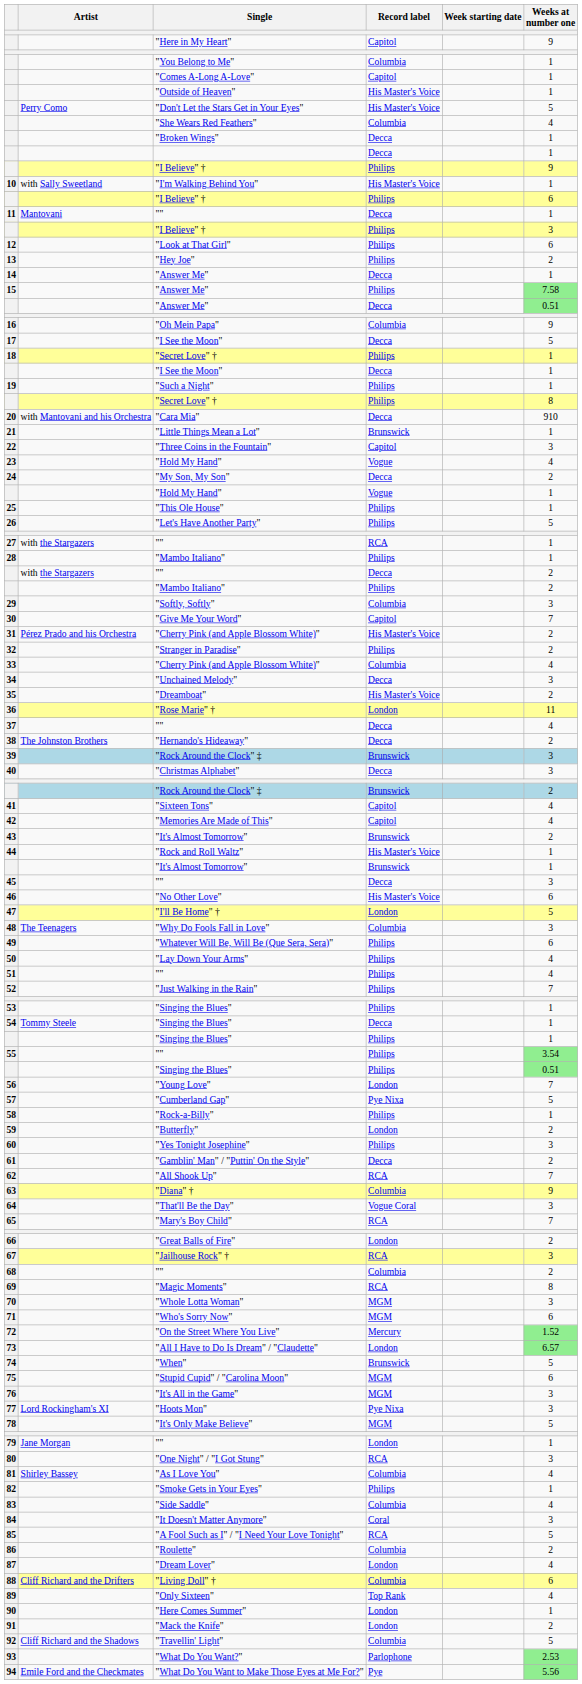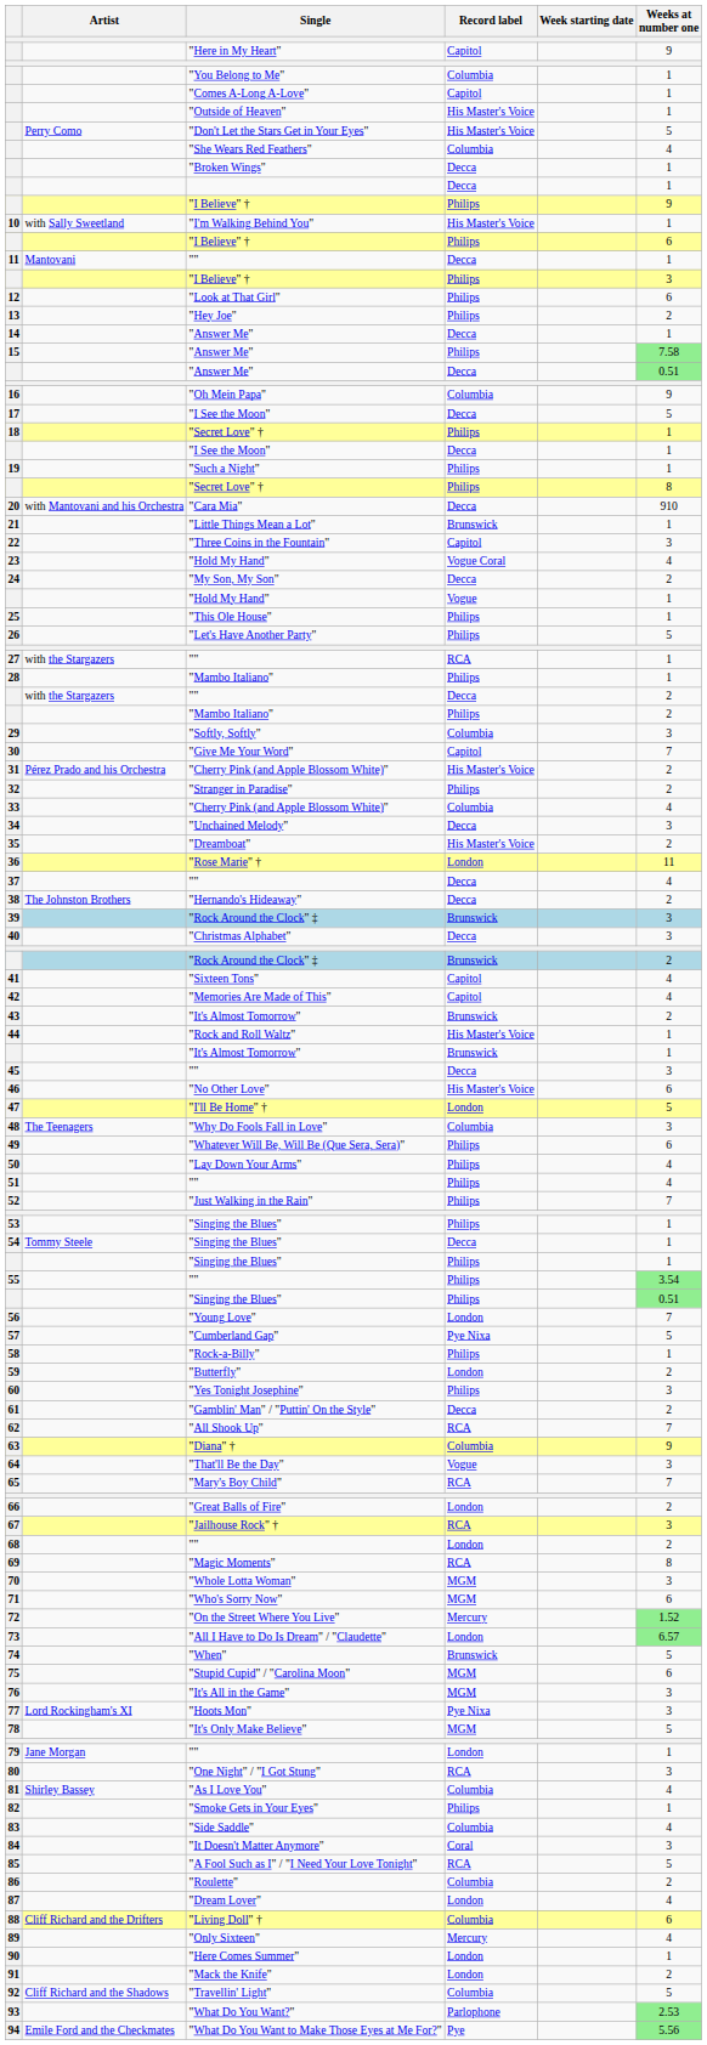 <table class="wikitable plainrowheaders sortable">
 <tr>
 <th scope=col></th>
 <th scope=col>Artist</th>
 <th scope=col>Single</th>
 <th scope=col>Record label</th>
 <th scope=col>Week starting date</th>
 <th scope=col>Weeks at<br>number one</th>
 </tr>
 <tr class="unsortable">
 <th scope=row style="text-align:center;" colspan=6></th>
 </tr>
 <tr>
 <th scope=row style="text-align:center;"></th>
 <td></td>
 <td>"<a href='#'>Here in My Heart</a>"</td>
 <td><a href='#'>Capitol</a></td>
 <td></td>
 <td align="center">9</td>
 </tr>
 <tr class="unsortable">
 <th scope=row style="text-align:center;" colspan=6></th>
 </tr>
 <tr>
 <th scope=row style="text-align:center;"></th>
 <td></td>
 <td>"<a href='#'>You Belong to Me</a>"</td>
 <td><a href='#'>Columbia</a></td>
 <td></td>
 <td align="center">1</td>
 </tr>
 <tr>
 <th scope=row style="text-align:center;"></th>
 <td></td>
 <td>"<a href='#'>Comes A-Long A-Love</a>"</td>
 <td><a href='#'>Capitol</a></td>
 <td></td>
 <td align="center">1</td>
 </tr>
 <tr>
 <th scope=row style="text-align:center;"></th>
 <td></td>
 <td>"<a href='#'>Outside of Heaven</a>"</td>
 <td><a href='#'>His Master's Voice</a></td>
 <td></td>
 <td align="center">1</td>
 </tr>
 <tr>
 <th scope=row style="text-align:center;"></th>
 <td><a href='#'>Perry Como</a></td>
 <td>"<a href='#'>Don't Let the Stars Get in Your Eyes</a>"</td>
 <td><a href='#'>His Master's Voice</a></td>
 <td></td>
 <td align="center">5</td>
 </tr>
 <tr>
 <th scope=row style="text-align:center;"></th>
 <td></td>
 <td>"<a href='#'>She Wears Red Feathers</a>"</td>
 <td><a href='#'>Columbia</a></td>
 <td></td>
 <td align="center">4</td>
 </tr>
 <tr>
 <th scope=row style="text-align:center;"></th>
 <td></td>
 <td>"<a href='#'>Broken Wings</a>"</td>
 <td><a href='#'>Decca</a></td>
 <td></td>
 <td align="center">1</td>
 </tr>
 <tr>
 <th scope=row style="text-align:center;"></th>
 <td></td>
 <td></td>
 <td><a href='#'>Decca</a></td>
 <td></td>
 <td align="center">1</td>
 </tr>
 <tr bgcolor=#FFFF99>
 <th scope=row style="text-align:center;"></th>
 <td></td>
 <td>"<a href='#'>I Believe</a>" †</td>
 <td><a href='#'>Philips</a></td>
 <td></td>
 <td align="center">9</td>
 </tr>
 <tr>
 <th scope=row style="text-align:center;">10</th>
 <td> with <a href='#'>Sally Sweetland</a></td>
 <td>"<a href='#'>I'm Walking Behind You</a>"</td>
 <td><a href='#'>His Master's Voice</a></td>
 <td></td>
 <td align="center">1</td>
 </tr>
 <tr bgcolor=#FFFF99>
 <th scope=row style="text-align:center;"></th>
 <td></td>
 <td>"<a href='#'>I Believe</a>" †</td>
 <td><a href='#'>Philips</a></td>
 <td></td>
 <td align="center">6</td>
 </tr>
 <tr>
 <th scope=row style="text-align:center;">11</th>
 <td><a href='#'>Mantovani</a></td>
 <td>""</td>
 <td><a href='#'>Decca</a></td>
 <td></td>
 <td align="center">1</td>
 </tr>
 <tr bgcolor=#FFFF99>
 <th scope=row style="text-align:center;"></th>
 <td></td>
 <td>"<a href='#'>I Believe</a>" †</td>
 <td><a href='#'>Philips</a></td>
 <td></td>
 <td align="center">3</td>
 </tr>
 <tr>
 <th scope=row style="text-align:center;">12</th>
 <td></td>
 <td>"<a href='#'>Look at That Girl</a>"</td>
 <td><a href='#'>Philips</a></td>
 <td></td>
 <td align="center">6</td>
 </tr>
 <tr>
 <th scope=row style="text-align:center;">13</th>
 <td></td>
 <td>"<a href='#'>Hey Joe</a>"</td>
 <td><a href='#'>Philips</a></td>
 <td></td>
 <td align="center">2</td>
 </tr>
 <tr>
 <th scope=row style="text-align:center;">14</th>
 <td></td>
 <td>"<a href='#'>Answer Me</a>"</td>
 <td><a href='#'>Decca</a></td>
 <td></td>
 <td align="center">1</td>
 </tr>
 <tr>
 <th scope=row style="text-align:center;">15</th>
 <td></td>
 <td>"<a href='#'>Answer Me</a>"</td>
 <td><a href='#'>Philips</a></td>
 <td></td>
 <td align="center" bgcolor="lightgreen"><span>7.5</span>8</td>
 </tr>
 <tr>
 <th scope=row style="text-align:center;"></th>
 <td></td>
 <td>"<a href='#'>Answer Me</a>"</td>
 <td><a href='#'>Decca</a></td>
 <td></td>
 <td align="center" bgcolor="lightgreen"><span>0.5</span>1</td>
 </tr>
 <tr class="unsortable">
 <th scope=row style="text-align:center;" colspan=6></th>
 </tr>
 <tr>
 <th scope=row style="text-align:center;">16</th>
 <td></td>
 <td>"<a href='#'>Oh Mein Papa</a>"</td>
 <td><a href='#'>Columbia</a></td>
 <td></td>
 <td align="center">9</td>
 </tr>
 <tr>
 <th scope=row style="text-align:center;">17</th>
 <td></td>
 <td>"<a href='#'>I See the Moon</a>"</td>
 <td><a href='#'>Decca</a></td>
 <td></td>
 <td align="center">5</td>
 </tr>
 <tr bgcolor=#FFFF99>
 <th scope=row style="text-align:center;">18</th>
 <td></td>
 <td>"<a href='#'>Secret Love</a>" †</td>
 <td><a href='#'>Philips</a></td>
 <td></td>
 <td align="center">1</td>
 </tr>
 <tr>
 <th scope=row style="text-align:center;"></th>
 <td></td>
 <td>"<a href='#'>I See the Moon</a>"</td>
 <td><a href='#'>Decca</a></td>
 <td></td>
 <td align="center">1</td>
 </tr>
 <tr>
 <th scope=row style="text-align:center;">19</th>
 <td></td>
 <td>"<a href='#'>Such a Night</a>"</td>
 <td><a href='#'>Philips</a></td>
 <td></td>
 <td align="center">1</td>
 </tr>
 <tr bgcolor=#FFFF99>
 <th scope=row style="text-align:center;"></th>
 <td></td>
 <td>"<a href='#'>Secret Love</a>" †</td>
 <td><a href='#'>Philips</a></td>
 <td></td>
 <td align="center">8</td>
 </tr>
 <tr>
 <th scope=row style="text-align:center;">20</th>
 <td> with <a href='#'>Mantovani and his Orchestra</a></td>
 <td>"<a href='#'>Cara Mia</a>"</td>
 <td><a href='#'>Decca</a></td>
 <td></td>
 <td align="center"><span>9</span>10</td>
 </tr>
 <tr>
 <th scope=row style="text-align:center;">21</th>
 <td></td>
 <td>"<a href='#'>Little Things Mean a Lot</a>"</td>
 <td><a href='#'>Brunswick</a></td>
 <td></td>
 <td align="center">1</td>
 </tr>
 <tr>
 <th scope=row style="text-align:center;">22</th>
 <td></td>
 <td>"<a href='#'>Three Coins in the Fountain</a>"</td>
 <td><a href='#'>Capitol</a></td>
 <td></td>
 <td align="center">3</td>
 </tr>
 <tr>
 <th scope=row style="text-align:center;">23</th>
 <td></td>
 <td>"<a href='#'>Hold My Hand</a>"</td>
-<td><a href='#'>Vogue</a></td>
+<td><a href='#'>Vogue Coral</a></td>
 <td></td>
 <td align="center">4</td>
 </tr>
 <tr>
 <th scope=row style="text-align:center;">24</th>
 <td></td>
 <td>"<a href='#'>My Son, My Son</a>"</td>
 <td><a href='#'>Decca</a></td>
 <td></td>
 <td align="center">2</td>
 </tr>
 <tr>
 <th scope=row style="text-align:center;"></th>
 <td></td>
 <td>"<a href='#'>Hold My Hand</a>"</td>
 <td><a href='#'>Vogue</a></td>
 <td></td>
 <td align="center">1</td>
 </tr>
 <tr>
 <th scope=row style="text-align:center;">25</th>
 <td></td>
 <td>"<a href='#'>This Ole House</a>"</td>
 <td><a href='#'>Philips</a></td>
 <td></td>
 <td align="center">1</td>
 </tr>
 <tr>
 <th scope=row style="text-align:center;">26</th>
 <td></td>
 <td>"<a href='#'>Let's Have Another Party</a>"</td>
 <td><a href='#'>Philips</a></td>
 <td></td>
 <td align="center">5</td>
 </tr>
 <tr class="unsortable">
 <th scope=row style="text-align:center;" colspan=6></th>
 </tr>
 <tr>
 <th scope=row style="text-align:center;">27</th>
 <td> with <a href='#'>the Stargazers</a></td>
 <td>""</td>
 <td><a href='#'>RCA</a></td>
 <td></td>
 <td align="center">1</td>
 </tr>
 <tr>
 <th scope=row style="text-align:center;">28</th>
 <td></td>
 <td>"<a href='#'>Mambo Italiano</a>"</td>
 <td><a href='#'>Philips</a></td>
 <td></td>
 <td align="center">1</td>
 </tr>
 <tr>
 <th scope=row style="text-align:center;"></th>
 <td> with <a href='#'>the Stargazers</a></td>
 <td>""</td>
 <td><a href='#'>Decca</a></td>
 <td></td>
 <td align="center">2</td>
 </tr>
 <tr>
 <th scope=row style="text-align:center;"></th>
 <td></td>
 <td>"<a href='#'>Mambo Italiano</a>"</td>
 <td><a href='#'>Philips</a></td>
 <td></td>
 <td align="center">2</td>
 </tr>
 <tr>
 <th scope=row style="text-align:center;">29</th>
 <td></td>
 <td>"<a href='#'>Softly, Softly</a>"</td>
 <td><a href='#'>Columbia</a></td>
 <td></td>
 <td align="center">3</td>
 </tr>
 <tr>
 <th scope=row style="text-align:center;">30</th>
 <td></td>
 <td>"<a href='#'>Give Me Your Word</a>"</td>
 <td><a href='#'>Capitol</a></td>
 <td></td>
 <td align="center">7</td>
 </tr>
 <tr>
 <th scope=row style="text-align:center;">31</th>
 <td><a href='#'>Pérez Prado and his Orchestra</a></td>
 <td>"<a href='#'>Cherry Pink (and Apple Blossom White)</a>"</td>
 <td><a href='#'>His Master's Voice</a></td>
 <td></td>
 <td align="center">2</td>
 </tr>
 <tr>
 <th scope=row style="text-align:center;">32</th>
 <td></td>
 <td>"<a href='#'>Stranger in Paradise</a>"</td>
 <td><a href='#'>Philips</a></td>
 <td></td>
 <td align="center">2</td>
 </tr>
 <tr>
 <th scope=row style="text-align:center;">33</th>
 <td></td>
 <td>"<a href='#'>Cherry Pink (and Apple Blossom White)</a>"</td>
 <td><a href='#'>Columbia</a></td>
 <td></td>
 <td align="center">4</td>
 </tr>
 <tr>
 <th scope=row style="text-align:center;">34</th>
 <td></td>
 <td>"<a href='#'>Unchained Melody</a>"</td>
 <td><a href='#'>Decca</a></td>
 <td></td>
 <td align="center">3</td>
 </tr>
 <tr>
 <th scope=row style="text-align:center;">35</th>
 <td></td>
 <td>"<a href='#'>Dreamboat</a>"</td>
 <td><a href='#'>His Master's Voice</a></td>
 <td></td>
 <td align="center">2</td>
 </tr>
 <tr bgcolor=#FFFF99>
 <th scope=row style="text-align:center;">36</th>
 <td></td>
 <td>"<a href='#'>Rose Marie</a>" †</td>
 <td><a href='#'>London</a></td>
 <td></td>
 <td align="center">11</td>
 </tr>
 <tr>
 <th scope=row style="text-align:center;">37</th>
 <td></td>
 <td>""</td>
 <td><a href='#'>Decca</a></td>
 <td></td>
 <td align="center">4</td>
 </tr>
 <tr>
 <th scope=row style="text-align:center;">38</th>
 <td><a href='#'>The Johnston Brothers</a></td>
 <td>"<a href='#'>Hernando's Hideaway</a>"</td>
 <td><a href='#'>Decca</a></td>
 <td></td>
 <td align="center">2</td>
 </tr>
 <tr bgcolor="lightblue">
 <th scope=row style="text-align:center;">39</th>
 <td></td>
 <td>"<a href='#'>Rock Around the Clock</a>" ‡</td>
 <td><a href='#'>Brunswick</a></td>
 <td></td>
 <td align="center">3</td>
 </tr>
 <tr>
 <th scope=row style="text-align:center;">40</th>
 <td></td>
 <td>"<a href='#'>Christmas Alphabet</a>"</td>
 <td><a href='#'>Decca</a></td>
 <td></td>
 <td align="center">3</td>
 </tr>
 <tr class="unsortable">
 <th scope=row style="text-align:center;" colspan=6></th>
 </tr>
 <tr bgcolor="lightblue">
 <th scope=row style="text-align:center;"></th>
 <td></td>
 <td>"<a href='#'>Rock Around the Clock</a>" ‡</td>
 <td><a href='#'>Brunswick</a></td>
 <td></td>
 <td align="center">2</td>
 </tr>
 <tr>
 <th scope=row style="text-align:center;">41</th>
 <td></td>
 <td>"<a href='#'>Sixteen Tons</a>"</td>
 <td><a href='#'>Capitol</a></td>
 <td></td>
 <td align="center">4</td>
 </tr>
 <tr>
 <th scope=row style="text-align:center;">42</th>
 <td></td>
 <td>"<a href='#'>Memories Are Made of This</a>"</td>
 <td><a href='#'>Capitol</a></td>
 <td></td>
 <td align="center">4</td>
 </tr>
 <tr>
 <th scope=row style="text-align:center;">43</th>
 <td></td>
 <td>"<a href='#'>It's Almost Tomorrow</a>"</td>
 <td><a href='#'>Brunswick</a></td>
 <td></td>
 <td align="center">2</td>
 </tr>
 <tr>
 <th scope=row style="text-align:center;">44</th>
 <td></td>
 <td>"<a href='#'>Rock and Roll Waltz</a>"</td>
 <td><a href='#'>His Master's Voice</a></td>
 <td></td>
 <td align="center">1</td>
 </tr>
 <tr>
 <th scope=row style="text-align:center;"></th>
 <td></td>
 <td>"<a href='#'>It's Almost Tomorrow</a>"</td>
 <td><a href='#'>Brunswick</a></td>
 <td></td>
 <td align="center">1</td>
 </tr>
 <tr>
 <th scope=row style="text-align:center;">45</th>
 <td></td>
 <td>""</td>
 <td><a href='#'>Decca</a></td>
 <td></td>
 <td align="center">3</td>
 </tr>
 <tr>
 <th scope=row style="text-align:center;">46</th>
 <td></td>
 <td>"<a href='#'>No Other Love</a>"</td>
 <td><a href='#'>His Master's Voice</a></td>
 <td></td>
 <td align="center">6</td>
 </tr>
 <tr bgcolor=#FFFF99>
 <th scope=row style="text-align:center;">47</th>
 <td></td>
 <td>"<a href='#'>I'll Be Home</a>" †</td>
 <td><a href='#'>London</a></td>
 <td></td>
 <td align="center">5</td>
 </tr>
 <tr>
 <th scope=row style="text-align:center;">48</th>
 <td><a href='#'>The Teenagers</a></td>
 <td>"<a href='#'>Why Do Fools Fall in Love</a>"</td>
 <td><a href='#'>Columbia</a></td>
 <td></td>
 <td align="center">3</td>
 </tr>
 <tr>
 <th scope=row style="text-align:center;">49</th>
 <td></td>
 <td>"<a href='#'>Whatever Will Be, Will Be (Que Sera, Sera)</a>"</td>
 <td><a href='#'>Philips</a></td>
 <td></td>
 <td align="center">6</td>
 </tr>
 <tr>
 <th scope=row style="text-align:center;">50</th>
 <td></td>
 <td>"<a href='#'>Lay Down Your Arms</a>"</td>
 <td><a href='#'>Philips</a></td>
 <td></td>
 <td align="center">4</td>
 </tr>
 <tr>
 <th scope=row style="text-align:center;">51</th>
 <td></td>
 <td>""</td>
 <td><a href='#'>Philips</a></td>
 <td></td>
 <td align="center">4</td>
 </tr>
 <tr>
 <th scope=row style="text-align:center;">52</th>
 <td></td>
 <td>"<a href='#'>Just Walking in the Rain</a>"</td>
 <td><a href='#'>Philips</a></td>
 <td></td>
 <td align="center">7</td>
 </tr>
 <tr class="unsortable">
 <th scope=row style="text-align:center;" colspan=6></th>
 </tr>
 <tr>
 <th scope=row style="text-align:center;">53</th>
 <td></td>
 <td>"<a href='#'>Singing the Blues</a>"</td>
 <td><a href='#'>Philips</a></td>
 <td></td>
 <td align="center">1</td>
 </tr>
 <tr>
 <th scope=row style="text-align:center;">54</th>
 <td><a href='#'>Tommy Steele</a></td>
 <td>"<a href='#'>Singing the Blues</a>"</td>
 <td><a href='#'>Decca</a></td>
 <td></td>
 <td align="center">1</td>
 </tr>
 <tr>
 <th scope=row style="text-align:center;"></th>
 <td></td>
 <td>"<a href='#'>Singing the Blues</a>"</td>
 <td><a href='#'>Philips</a></td>
 <td></td>
 <td align="center">1</td>
 </tr>
 <tr>
 <th scope=row style="text-align:center;">55</th>
 <td></td>
 <td>""</td>
 <td><a href='#'>Philips</a></td>
 <td></td>
 <td align="center" bgcolor="lightgreen"><span>3.5</span>4</td>
 </tr>
 <tr>
 <th scope=row style="text-align:center;"></th>
 <td></td>
 <td>"<a href='#'>Singing the Blues</a>"</td>
 <td><a href='#'>Philips</a></td>
 <td></td>
 <td align="center" bgcolor="lightgreen"><span>0.5</span>1</td>
 </tr>
 <tr>
 <th scope=row style="text-align:center;">56</th>
 <td></td>
 <td>"<a href='#'>Young Love</a>"</td>
 <td><a href='#'>London</a></td>
 <td></td>
 <td align="center">7</td>
 </tr>
 <tr>
 <th scope=row style="text-align:center;">57</th>
 <td></td>
 <td>"<a href='#'>Cumberland Gap</a>"</td>
 <td><a href='#'>Pye Nixa</a></td>
 <td></td>
 <td align="center">5</td>
 </tr>
 <tr>
 <th scope=row style="text-align:center;">58</th>
 <td></td>
 <td>"<a href='#'>Rock-a-Billy</a>"</td>
 <td><a href='#'>Philips</a></td>
 <td></td>
 <td align="center">1</td>
 </tr>
 <tr>
 <th scope=row style="text-align:center;">59</th>
 <td></td>
 <td>"<a href='#'>Butterfly</a>"</td>
 <td><a href='#'>London</a></td>
 <td></td>
 <td align="center">2</td>
 </tr>
 <tr>
 <th scope=row style="text-align:center;">60</th>
 <td></td>
 <td>"<a href='#'>Yes Tonight Josephine</a>"</td>
 <td><a href='#'>Philips</a></td>
 <td></td>
 <td align="center">3</td>
 </tr>
 <tr>
 <th scope=row style="text-align:center;">61</th>
 <td></td>
 <td>"<a href='#'>Gamblin' Man</a>" / "<a href='#'>Puttin' On the Style</a>"</td>
 <td><a href='#'>Decca</a></td>
 <td></td>
 <td align="center">2</td>
 </tr>
 <tr>
 <th scope=row style="text-align:center;">62</th>
 <td></td>
 <td>"<a href='#'>All Shook Up</a>"</td>
 <td><a href='#'>RCA</a></td>
 <td></td>
 <td align="center">7</td>
 </tr>
 <tr bgcolor=#FFFF99>
 <th scope=row style="text-align:center;">63</th>
 <td></td>
 <td>"<a href='#'>Diana</a>" †</td>
 <td><a href='#'>Columbia</a></td>
 <td></td>
 <td align="center">9</td>
 </tr>
 <tr>
 <th scope=row style="text-align:center;">64</th>
 <td></td>
 <td>"<a href='#'>That'll Be the Day</a>"</td>
-<td><a href='#'>Vogue Coral</a></td>
+<td><a href='#'>Vogue</a></td>
 <td></td>
 <td align="center">3</td>
 </tr>
 <tr>
 <th scope=row style="text-align:center;">65</th>
 <td></td>
 <td>"<a href='#'>Mary's Boy Child</a>"</td>
 <td><a href='#'>RCA</a></td>
 <td></td>
 <td align="center">7</td>
 </tr>
 <tr class="unsortable">
 <th scope=row style="text-align:center;" colspan=6></th>
 </tr>
 <tr>
 <th scope=row style="text-align:center;">66</th>
 <td></td>
 <td>"<a href='#'>Great Balls of Fire</a>"</td>
 <td><a href='#'>London</a></td>
 <td></td>
 <td align="center">2</td>
 </tr>
 <tr bgcolor=#FFFF99>
 <th scope=row style="text-align:center;">67</th>
 <td></td>
 <td>"<a href='#'>Jailhouse Rock</a>" †</td>
 <td><a href='#'>RCA</a></td>
 <td></td>
 <td align="center">3</td>
 </tr>
 <tr>
 <th scope=row style="text-align:center;">68</th>
 <td></td>
 <td>""</td>
-<td><a href='#'>Columbia</a></td>
+<td><a href='#'>London</a></td>
 <td></td>
 <td align="center">2</td>
 </tr>
 <tr>
 <th scope=row style="text-align:center;">69</th>
 <td></td>
 <td>"<a href='#'>Magic Moments</a>"</td>
 <td><a href='#'>RCA</a></td>
 <td></td>
 <td align="center">8</td>
 </tr>
 <tr>
 <th scope=row style="text-align:center;">70</th>
 <td></td>
 <td>"<a href='#'>Whole Lotta Woman</a>"</td>
 <td><a href='#'>MGM</a></td>
 <td></td>
 <td align="center">3</td>
 </tr>
 <tr>
 <th scope=row style="text-align:center;">71</th>
 <td></td>
 <td>"<a href='#'>Who's Sorry Now</a>"</td>
 <td><a href='#'>MGM</a></td>
 <td></td>
 <td align="center">6</td>
 </tr>
 <tr>
 <th scope=row style="text-align:center;">72</th>
 <td></td>
 <td>"<a href='#'>On the Street Where You Live</a>"</td>
 <td><a href='#'>Mercury</a></td>
 <td></td>
 <td align="center" bgcolor="lightgreen"><span>1.5</span>2</td>
 </tr>
 <tr>
 <th scope=row style="text-align:center;">73</th>
 <td></td>
 <td>"<a href='#'>All I Have to Do Is Dream</a>" / "<a href='#'>Claudette</a>"</td>
 <td><a href='#'>London</a></td>
 <td></td>
 <td align="center" bgcolor="lightgreen"><span>6.5</span>7</td>
 </tr>
 <tr>
 <th scope=row style="text-align:center;">74</th>
 <td></td>
 <td>"<a href='#'>When</a>"</td>
 <td><a href='#'>Brunswick</a></td>
 <td></td>
 <td align="center">5</td>
 </tr>
 <tr>
 <th scope=row style="text-align:center;">75</th>
 <td></td>
 <td>"<a href='#'>Stupid Cupid</a>" / "<a href='#'>Carolina Moon</a>"</td>
 <td><a href='#'>MGM</a></td>
 <td></td>
 <td align="center">6</td>
 </tr>
 <tr>
 <th scope=row style="text-align:center;">76</th>
 <td></td>
 <td>"<a href='#'>It's All in the Game</a>"</td>
 <td><a href='#'>MGM</a></td>
 <td></td>
 <td align="center">3</td>
 </tr>
 <tr>
 <th scope=row style="text-align:center;">77</th>
 <td><a href='#'>Lord Rockingham's XI</a></td>
 <td>"<a href='#'>Hoots Mon</a>"</td>
 <td><a href='#'>Pye Nixa</a></td>
 <td></td>
 <td align="center">3</td>
 </tr>
 <tr>
 <th scope=row style="text-align:center;">78</th>
 <td></td>
 <td>"<a href='#'>It's Only Make Believe</a>"</td>
 <td><a href='#'>MGM</a></td>
 <td></td>
 <td align="center">5</td>
 </tr>
 <tr class="unsortable">
 <th scope=row style="text-align:center;" colspan=6></th>
 </tr>
 <tr>
 <th scope=row style="text-align:center;">79</th>
 <td><a href='#'>Jane Morgan</a></td>
 <td>""</td>
 <td><a href='#'>London</a></td>
 <td></td>
 <td align="center">1</td>
 </tr>
 <tr>
 <th scope=row style="text-align:center;">80</th>
 <td></td>
 <td>"<a href='#'>One Night</a>" / "<a href='#'>I Got Stung</a>"</td>
 <td><a href='#'>RCA</a></td>
 <td></td>
 <td align="center">3</td>
 </tr>
 <tr>
 <th scope=row style="text-align:center;">81</th>
 <td><a href='#'>Shirley Bassey</a></td>
 <td>"<a href='#'>As I Love You</a>"</td>
 <td><a href='#'>Columbia</a></td>
 <td></td>
 <td align="center">4</td>
 </tr>
 <tr>
 <th scope=row style="text-align:center;">82</th>
 <td></td>
 <td>"<a href='#'>Smoke Gets in Your Eyes</a>"</td>
 <td><a href='#'>Philips</a></td>
 <td></td>
 <td align="center">1</td>
 </tr>
 <tr>
 <th scope=row style="text-align:center;">83</th>
 <td></td>
 <td>"<a href='#'>Side Saddle</a>"</td>
 <td><a href='#'>Columbia</a></td>
 <td></td>
 <td align="center">4</td>
 </tr>
 <tr>
 <th scope=row style="text-align:center;">84</th>
 <td></td>
 <td>"<a href='#'>It Doesn't Matter Anymore</a>"</td>
 <td><a href='#'>Coral</a></td>
 <td></td>
 <td align="center">3</td>
 </tr>
 <tr>
 <th scope=row style="text-align:center;">85</th>
 <td></td>
 <td>"<a href='#'>A Fool Such as I</a>" / "<a href='#'>I Need Your Love Tonight</a>"</td>
 <td><a href='#'>RCA</a></td>
 <td></td>
 <td align="center">5</td>
 </tr>
 <tr>
 <th scope=row style="text-align:center;">86</th>
 <td></td>
 <td>"<a href='#'>Roulette</a>"</td>
 <td><a href='#'>Columbia</a></td>
 <td></td>
 <td align="center">2</td>
 </tr>
 <tr>
 <th scope=row style="text-align:center;">87</th>
 <td></td>
 <td>"<a href='#'>Dream Lover</a>"</td>
 <td><a href='#'>London</a></td>
 <td></td>
 <td align="center">4</td>
 </tr>
 <tr bgcolor=#FFFF99>
 <th scope=row style="text-align:center;">88</th>
 <td><a href='#'>Cliff Richard and the Drifters</a></td>
 <td>"<a href='#'>Living Doll</a>" †</td>
 <td><a href='#'>Columbia</a></td>
 <td></td>
 <td align="center">6</td>
 </tr>
 <tr>
 <th scope=row style="text-align:center;">89</th>
 <td></td>
 <td>"<a href='#'>Only Sixteen</a>"</td>
-<td><a href='#'>Top Rank</a></td>
+<td><a href='#'>Mercury</a></td>
 <td></td>
 <td align="center">4</td>
 </tr>
 <tr>
 <th scope=row style="text-align:center;">90</th>
 <td></td>
 <td>"<a href='#'>Here Comes Summer</a>"</td>
 <td><a href='#'>London</a></td>
 <td></td>
 <td align="center">1</td>
 </tr>
 <tr>
 <th scope=row style="text-align:center;">91</th>
 <td></td>
 <td>"<a href='#'>Mack the Knife</a>"</td>
 <td><a href='#'>London</a></td>
 <td></td>
 <td align="center">2</td>
 </tr>
 <tr>
 <th scope=row style="text-align:center;">92</th>
 <td><a href='#'>Cliff Richard and the Shadows</a></td>
 <td>"<a href='#'>Travellin' Light</a>"</td>
 <td><a href='#'>Columbia</a></td>
 <td></td>
 <td align="center">5</td>
 </tr>
 <tr>
 <th scope=row style="text-align:center;">93</th>
 <td></td>
 <td>"<a href='#'>What Do You Want?</a>"</td>
 <td><a href='#'>Parlophone</a></td>
 <td></td>
 <td align="center" bgcolor="lightgreen"><span>2.5</span>3</td>
 </tr>
 <tr>
 <th scope=row style="text-align:center;">94</th>
 <td><a href='#'>Emile Ford and the Checkmates</a></td>
 <td>"<a href='#'>What Do You Want to Make Those Eyes at Me For?</a>"</td>
 <td><a href='#'>Pye</a></td>
 <td></td>
 <td align="center" bgcolor="lightgreen"><span>5.5</span>6</td>
 </tr>
 </table>
